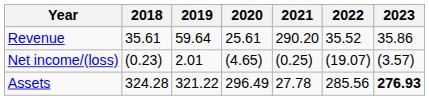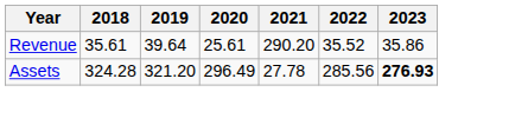 <table class="wikitable">
 <tr>
 <th>Year</th>
 <th>2018</th>
 <th>2019</th>
 <th>2020</th>
 <th>2021</th>
 <th>2022</th>
 <th>2023</th>
 </tr>
 <tr>
 <td><a href='#'>Revenue</a></td>
 <td>35.61</td>
-<td>59.64</td>
+<td>39.64</td>
 <td>25.61</td>
 <td>290.20</td>
 <td>35.52</td>
 <td>35.86</td>
 </tr>
 <tr>
-<td><a href='#'>Net income/(loss)</a></td>
-<td>(0.23)</td>
-<td>2.01</td>
-<td>(4.65)</td>
-<td>(0.25)</td>
-<td>(19.07)</td>
-<td>(3.57)</td>
-</tr>
-<tr>
 <td><a href='#'>Assets</a></td>
 <td>324.28</td>
-<td><strong></strong>321.22</td>
+<td><strong></strong>321.20</td>
 <td>296.49</td>
 <td>27.78</td>
 <td>285.56</td>
 <td><strong>276.93</strong></td>
 </tr>
 </table>
